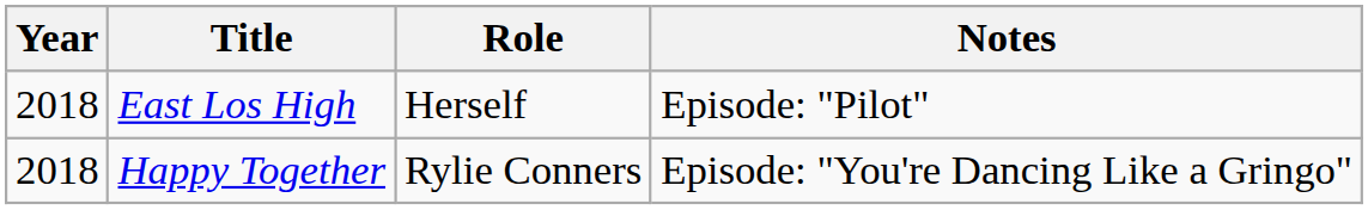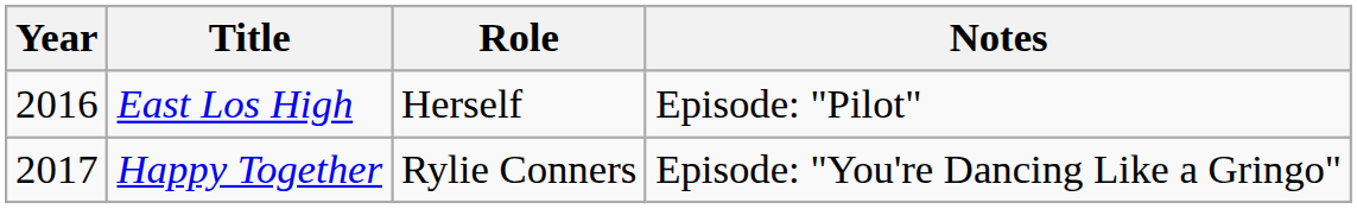 <table class="wikitable sortable">
 <tr>
 <th>Year</th>
 <th>Title</th>
 <th>Role</th>
 <th class=unsortable>Notes</th>
 </tr>
 <tr>
-<td>2018</td>
+<td>2016</td>
 <td><em><a href='#'>East Los High</a></em></td>
 <td>Herself</td>
 <td>Episode: "Pilot"</td>
 </tr>
 <tr>
-<td>2018</td>
+<td>2017</td>
 <td><em><a href='#'>Happy Together</a></em></td>
 <td>Rylie Conners</td>
 <td>Episode: "You're Dancing Like a Gringo"</td>
 </tr>
 </table>
